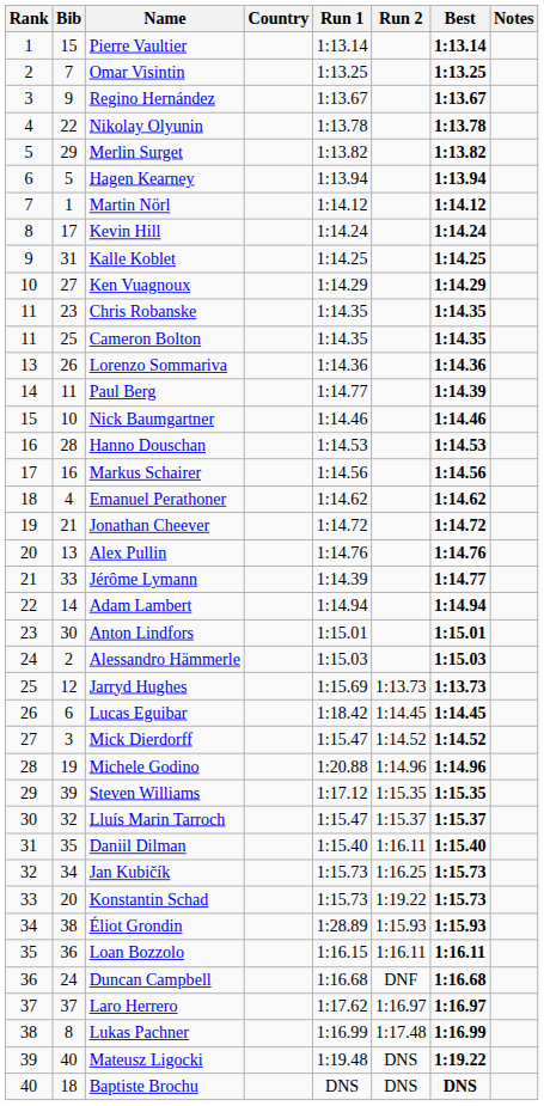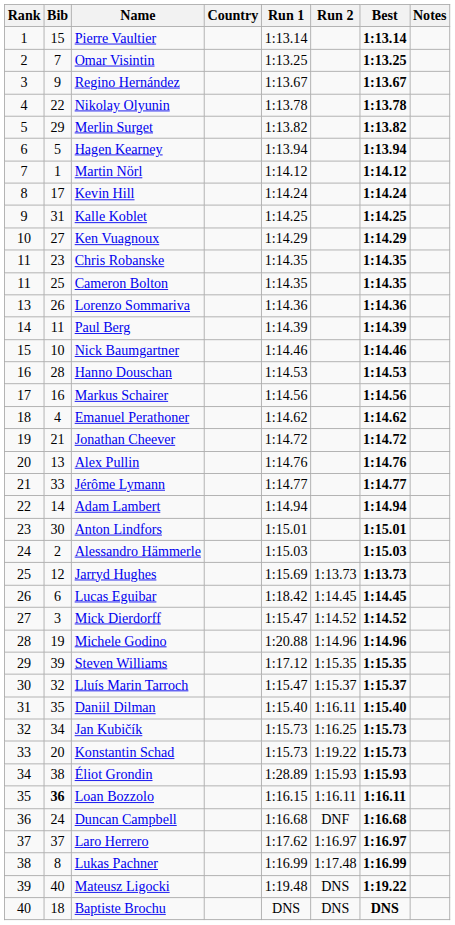 <table class="wikitable sortable" style="text-align:center">
 <tr>
 <th>Rank</th>
 <th>Bib</th>
 <th>Name</th>
 <th>Country</th>
 <th>Run 1</th>
 <th>Run 2</th>
 <th>Best</th>
 <th>Notes</th>
 </tr>
 <tr>
 <td>1</td>
 <td>15</td>
 <td align=left><a href='#'>Pierre Vaultier</a></td>
 <td align=left></td>
 <td>1:13.14</td>
 <td></td>
 <td><strong>1:13.14</strong></td>
 <td></td>
 </tr>
 <tr>
 <td>2</td>
 <td>7</td>
 <td align=left><a href='#'>Omar Visintin</a></td>
 <td align=left></td>
 <td>1:13.25</td>
 <td></td>
 <td><strong>1:13.25</strong></td>
 <td></td>
 </tr>
 <tr>
 <td>3</td>
 <td>9</td>
 <td align=left><a href='#'>Regino Hernández</a></td>
 <td align=left></td>
 <td>1:13.67</td>
 <td></td>
 <td><strong>1:13.67</strong></td>
 <td></td>
 </tr>
 <tr>
 <td>4</td>
 <td>22</td>
 <td align=left><a href='#'>Nikolay Olyunin</a></td>
 <td align=left></td>
 <td>1:13.78</td>
 <td></td>
 <td><strong>1:13.78</strong></td>
 <td></td>
 </tr>
 <tr>
 <td>5</td>
 <td>29</td>
 <td align=left><a href='#'>Merlin Surget</a></td>
 <td align=left></td>
 <td>1:13.82</td>
 <td></td>
 <td><strong>1:13.82</strong></td>
 <td></td>
 </tr>
 <tr>
 <td>6</td>
 <td>5</td>
 <td align=left><a href='#'>Hagen Kearney</a></td>
 <td align=left></td>
 <td>1:13.94</td>
 <td></td>
 <td><strong>1:13.94</strong></td>
 <td></td>
 </tr>
 <tr>
 <td>7</td>
 <td>1</td>
 <td align=left><a href='#'>Martin Nörl</a></td>
 <td align=left></td>
 <td>1:14.12</td>
 <td></td>
 <td><strong>1:14.12</strong></td>
 <td></td>
 </tr>
 <tr>
 <td>8</td>
 <td>17</td>
 <td align=left><a href='#'>Kevin Hill</a></td>
 <td align=left></td>
 <td>1:14.24</td>
 <td></td>
 <td><strong>1:14.24</strong></td>
 <td></td>
 </tr>
 <tr>
 <td>9</td>
 <td>31</td>
 <td align=left><a href='#'>Kalle Koblet</a></td>
 <td align=left></td>
 <td>1:14.25</td>
 <td></td>
 <td><strong>1:14.25</strong></td>
 <td></td>
 </tr>
 <tr>
 <td>10</td>
 <td>27</td>
 <td align=left><a href='#'>Ken Vuagnoux</a></td>
 <td align=left></td>
 <td>1:14.29</td>
 <td></td>
 <td><strong>1:14.29</strong></td>
 <td></td>
 </tr>
 <tr>
 <td>11</td>
 <td>23</td>
 <td align=left><a href='#'>Chris Robanske</a></td>
 <td align=left></td>
 <td>1:14.35</td>
 <td></td>
 <td><strong>1:14.35</strong></td>
 <td></td>
 </tr>
 <tr>
 <td>11</td>
 <td>25</td>
 <td align=left><a href='#'>Cameron Bolton</a></td>
 <td align=left></td>
 <td>1:14.35</td>
 <td></td>
 <td><strong>1:14.35</strong></td>
 <td></td>
 </tr>
 <tr>
 <td>13</td>
 <td>26</td>
 <td align=left><a href='#'>Lorenzo Sommariva</a></td>
 <td align=left></td>
 <td>1:14.36</td>
 <td></td>
 <td><strong>1:14.36</strong></td>
 <td></td>
 </tr>
 <tr>
 <td>14</td>
 <td>11</td>
 <td align=left><a href='#'>Paul Berg</a></td>
 <td align=left></td>
-<td>1:14.77</td>
+<td>1:14.39</td>
 <td></td>
 <td><strong>1:14.39</strong></td>
 <td></td>
 </tr>
 <tr>
 <td>15</td>
 <td>10</td>
 <td align=left><a href='#'>Nick Baumgartner</a></td>
 <td align=left></td>
 <td>1:14.46</td>
 <td></td>
 <td><strong>1:14.46</strong></td>
 <td></td>
 </tr>
 <tr>
 <td>16</td>
 <td>28</td>
 <td align=left><a href='#'>Hanno Douschan</a></td>
 <td align=left></td>
 <td>1:14.53</td>
 <td></td>
 <td><strong>1:14.53  </strong></td>
 <td></td>
 </tr>
 <tr>
 <td>17</td>
 <td>16</td>
 <td align=left><a href='#'>Markus Schairer</a></td>
 <td align=left></td>
 <td>1:14.56</td>
 <td></td>
 <td><strong>1:14.56</strong></td>
 <td></td>
 </tr>
 <tr>
 <td>18</td>
 <td>4</td>
 <td align=left><a href='#'>Emanuel Perathoner</a></td>
 <td align=left></td>
 <td>1:14.62</td>
 <td></td>
 <td><strong>1:14.62</strong></td>
 <td></td>
 </tr>
 <tr>
 <td>19</td>
 <td>21</td>
 <td align=left><a href='#'>Jonathan Cheever</a></td>
 <td align=left></td>
 <td>1:14.72</td>
 <td></td>
 <td><strong>1:14.72</strong></td>
 <td></td>
 </tr>
 <tr>
 <td>20</td>
 <td>13</td>
 <td align=left><a href='#'>Alex Pullin</a></td>
 <td align=left></td>
 <td>1:14.76</td>
 <td></td>
 <td><strong>1:14.76</strong></td>
 <td></td>
 </tr>
 <tr>
 <td>21</td>
 <td>33</td>
 <td align=left><a href='#'>Jérôme Lymann</a></td>
 <td align=left></td>
-<td>1:14.39</td>
+<td>1:14.77</td>
 <td></td>
 <td><strong>1:14.77</strong></td>
 <td></td>
 </tr>
 <tr>
 <td>22</td>
 <td>14</td>
 <td align=left><a href='#'>Adam Lambert</a></td>
 <td align=left></td>
 <td>1:14.94</td>
 <td></td>
 <td><strong>1:14.94</strong></td>
 <td></td>
 </tr>
 <tr>
 <td>23</td>
 <td>30</td>
 <td align=left><a href='#'>Anton Lindfors</a></td>
 <td align=left></td>
 <td>1:15.01</td>
 <td></td>
 <td><strong>1:15.01</strong></td>
 <td></td>
 </tr>
 <tr>
 <td>24</td>
 <td>2</td>
 <td align=left><a href='#'>Alessandro Hämmerle</a></td>
 <td align=left></td>
 <td>1:15.03</td>
 <td></td>
 <td><strong>1:15.03</strong></td>
 <td></td>
 </tr>
 <tr>
 <td>25</td>
 <td>12</td>
 <td align=left><a href='#'>Jarryd Hughes</a></td>
 <td align=left></td>
 <td>1:15.69</td>
 <td>1:13.73</td>
 <td><strong>1:13.73</strong></td>
 <td></td>
 </tr>
 <tr>
 <td>26</td>
 <td>6</td>
 <td align=left><a href='#'>Lucas Eguibar</a></td>
 <td align=left></td>
 <td>1:18.42</td>
 <td>1:14.45</td>
 <td><strong>1:14.45</strong></td>
 <td></td>
 </tr>
 <tr>
 <td>27</td>
 <td>3</td>
 <td align=left><a href='#'>Mick Dierdorff</a></td>
 <td align=left></td>
 <td>1:15.47</td>
 <td>1:14.52</td>
 <td><strong>1:14.52</strong></td>
 <td></td>
 </tr>
 <tr>
 <td>28</td>
 <td>19</td>
 <td align=left><a href='#'>Michele Godino</a></td>
 <td align=left></td>
 <td>1:20.88</td>
 <td>1:14.96</td>
 <td><strong>1:14.96</strong></td>
 <td></td>
 </tr>
 <tr>
 <td>29</td>
 <td>39</td>
 <td align=left><a href='#'>Steven Williams</a></td>
 <td align=left></td>
 <td>1:17.12</td>
 <td>1:15.35</td>
 <td><strong>1:15.35</strong></td>
 <td></td>
 </tr>
 <tr>
 <td>30</td>
 <td>32</td>
 <td align=left><a href='#'>Lluís Marin Tarroch</a></td>
 <td align=left></td>
 <td>1:15.47</td>
 <td>1:15.37</td>
 <td><strong>1:15.37</strong></td>
 <td></td>
 </tr>
 <tr>
 <td>31</td>
 <td>35</td>
 <td align=left><a href='#'>Daniil Dilman</a></td>
 <td align=left></td>
 <td>1:15.40</td>
 <td>1:16.11</td>
 <td><strong>1:15.40</strong></td>
 <td></td>
 </tr>
 <tr>
 <td>32</td>
 <td>34</td>
 <td align=left><a href='#'>Jan Kubičík</a></td>
 <td align=left></td>
 <td>1:15.73</td>
 <td>1:16.25</td>
 <td><strong>1:15.73</strong></td>
 <td></td>
 </tr>
 <tr>
 <td>33</td>
 <td>20</td>
 <td align=left><a href='#'>Konstantin Schad</a></td>
 <td align=left></td>
 <td>1:15.73</td>
 <td>1:19.22</td>
 <td><strong>1:15.73</strong></td>
 <td></td>
 </tr>
 <tr>
 <td>34</td>
 <td>38</td>
 <td align=left><a href='#'>Éliot Grondin</a></td>
 <td align=left></td>
 <td>1:28.89</td>
 <td>1:15.93</td>
 <td><strong>1:15.93</strong></td>
 <td></td>
 </tr>
 <tr>
 <td>35</td>
-<td>36</td>
+<td><strong>36</strong></td>
 <td align=left><a href='#'>Loan Bozzolo</a></td>
 <td align=left></td>
 <td>1:16.15</td>
 <td>1:16.11</td>
 <td><strong>1:16.11</strong></td>
 <td></td>
 </tr>
 <tr>
 <td>36</td>
 <td>24</td>
 <td align=left><a href='#'>Duncan Campbell</a></td>
 <td align=left></td>
 <td>1:16.68</td>
 <td>DNF</td>
 <td><strong>1:16.68</strong></td>
 <td></td>
 </tr>
 <tr>
 <td>37</td>
 <td>37</td>
 <td align=left><a href='#'>Laro Herrero</a></td>
 <td align=left></td>
 <td>1:17.62</td>
 <td>1:16.97</td>
 <td><strong>1:16.97</strong></td>
 <td></td>
 </tr>
 <tr>
 <td>38</td>
 <td>8</td>
 <td align=left><a href='#'>Lukas Pachner</a></td>
 <td align=left></td>
 <td>1:16.99</td>
 <td>1:17.48</td>
 <td><strong>1:16.99</strong></td>
 <td></td>
 </tr>
 <tr>
 <td>39</td>
 <td>40</td>
 <td align=left><a href='#'>Mateusz Ligocki</a></td>
 <td align=left></td>
 <td>1:19.48</td>
 <td>DNS</td>
 <td><strong>1:19.22</strong></td>
 <td></td>
 </tr>
 <tr>
 <td>40</td>
 <td>18</td>
 <td align=left><a href='#'>Baptiste Brochu</a></td>
 <td align=left></td>
 <td>DNS</td>
 <td>DNS</td>
 <td><strong>DNS</strong></td>
 <td></td>
 </tr>
 </table>
